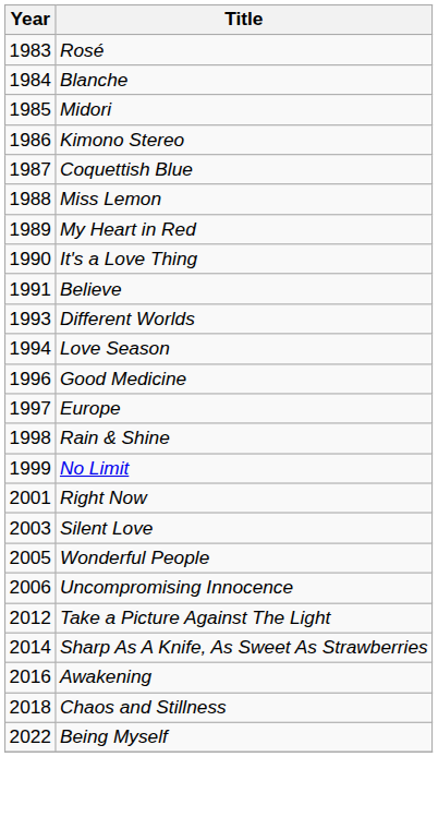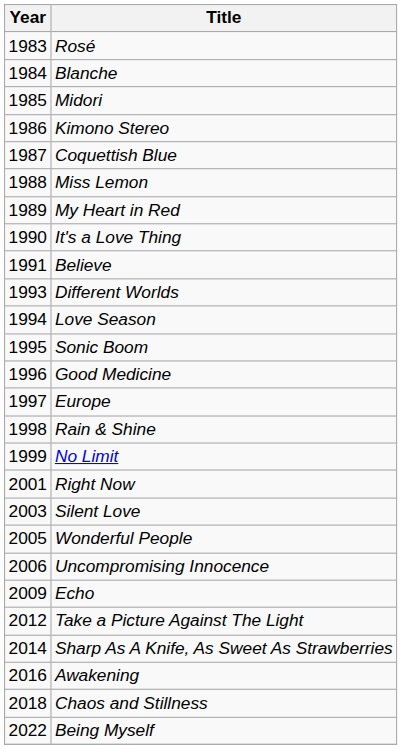 <table class="wikitable sortable">
 <tr>
 <th>Year</th>
 <th>Title</th>
 </tr>
 <tr>
 <td>1983</td>
 <td><em>Rosé</em></td>
 </tr>
 <tr>
 <td>1984</td>
 <td><em>Blanche</em></td>
 </tr>
 <tr>
 <td>1985</td>
 <td><em>Midori</em></td>
 </tr>
 <tr>
 <td>1986</td>
 <td><em>Kimono Stereo</em></td>
 </tr>
 <tr>
 <td>1987</td>
 <td><em>Coquettish Blue</em></td>
 </tr>
 <tr>
 <td>1988</td>
 <td><em>Miss Lemon</em></td>
 </tr>
 <tr>
 <td>1989</td>
 <td><em>My Heart in Red</em></td>
 </tr>
 <tr>
 <td>1990</td>
 <td><em>It's a Love Thing</em></td>
 </tr>
 <tr>
 <td>1991</td>
 <td><em>Believe</em></td>
 </tr>
 <tr>
 <td>1993</td>
 <td><em>Different Worlds</em></td>
 </tr>
 <tr>
 <td>1994</td>
 <td><em>Love Season</em></td>
 </tr>
 <tr>
+<td>1995</td>
+<td><em>Sonic Boom</em></td>
+</tr>
+<tr>
 <td>1996</td>
 <td><em>Good Medicine</em></td>
 </tr>
 <tr>
 <td>1997</td>
 <td><em>Europe</em></td>
 </tr>
 <tr>
 <td>1998</td>
 <td><em>Rain & Shine</em></td>
 </tr>
 <tr>
 <td>1999</td>
 <td><em><a href='#'>No Limit</a></em></td>
 </tr>
 <tr>
 <td>2001</td>
 <td><em>Right Now</em></td>
 </tr>
 <tr>
 <td>2003</td>
 <td><em>Silent Love</em></td>
 </tr>
 <tr>
 <td>2005</td>
 <td><em>Wonderful People</em></td>
 </tr>
 <tr>
 <td>2006</td>
 <td><em>Uncompromising Innocence</em></td>
 </tr>
 <tr>
+<td>2009</td>
+<td><em>Echo</em></td>
+</tr>
+<tr>
 <td>2012</td>
 <td><em>Take a Picture Against The Light</em></td>
 </tr>
 <tr>
 <td>2014</td>
 <td><em>Sharp As A Knife, As Sweet As Strawberries</em></td>
 </tr>
 <tr>
 <td>2016</td>
 <td><em>Awakening</em></td>
 </tr>
 <tr>
 <td>2018</td>
 <td><em>Chaos and Stillness</em></td>
 </tr>
 <tr>
 <td>2022</td>
 <td><em>Being Myself</em></td>
 </tr>
 <tr>
 </tr>
 </table>
